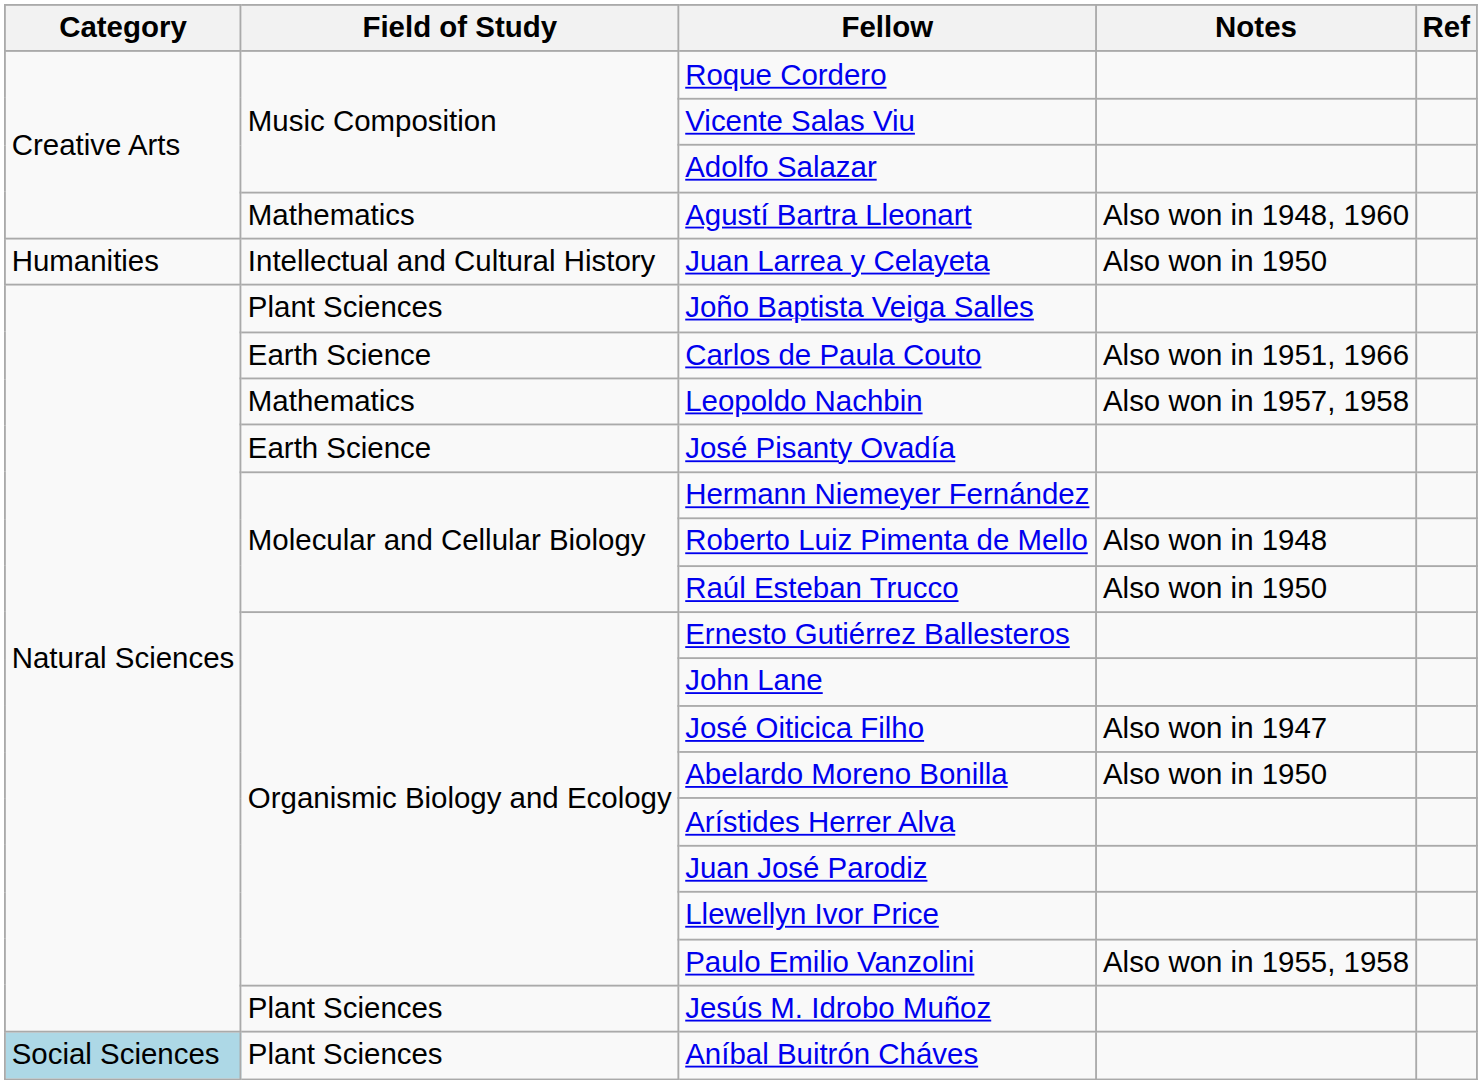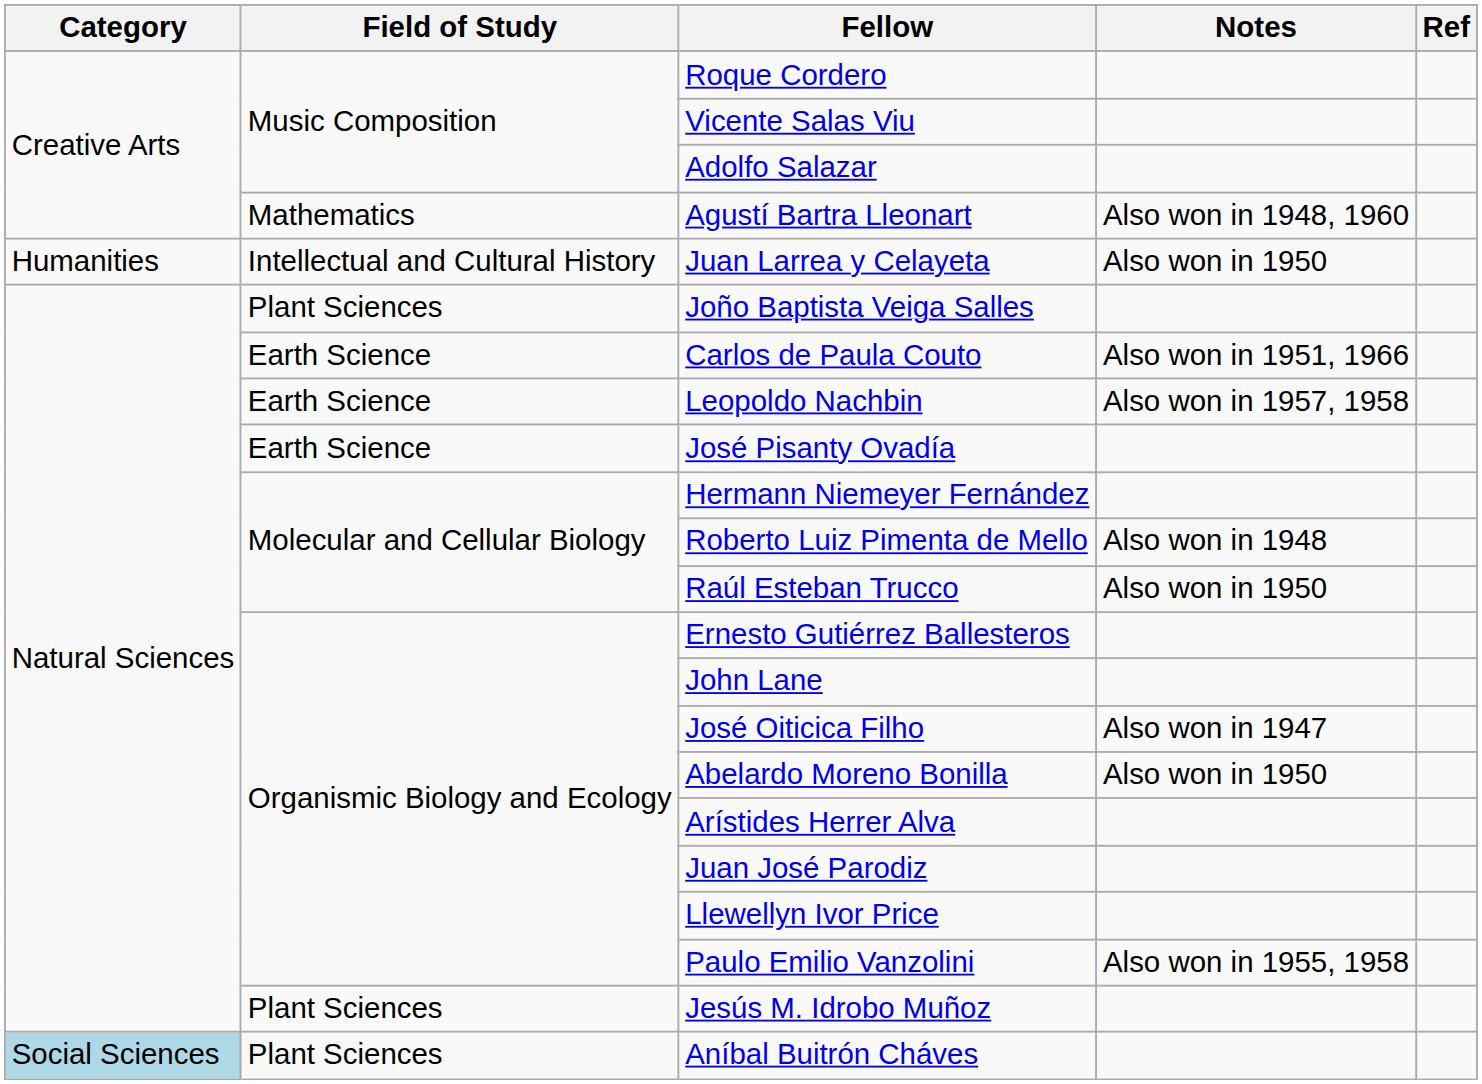 <table class="wikitable sortable">
 <tr>
 <th>Category</th>
 <th>Field of Study</th>
 <th>Fellow</th>
 <th>Notes</th>
 <th class="unsortable">Ref</th>
 </tr>
 <tr>
 <td rowspan="4">Creative Arts</td>
 <td rowspan="3">Music Composition</td>
 <td><a href='#'>Roque Cordero</a></td>
 <td></td>
 <td></td>
 </tr>
 <tr>
 <td><a href='#'>Vicente Salas Viu</a></td>
 <td></td>
 <td></td>
 </tr>
 <tr>
 <td><a href='#'>Adolfo Salazar</a></td>
 <td></td>
 <td></td>
 </tr>
 <tr>
 <td>Mathematics</td>
 <td><a href='#'>Agustí Bartra Lleonart</a> </td>
 <td>Also won in 1948, 1960</td>
 <td></td>
 </tr>
 <tr>
 <td>Humanities</td>
 <td>Intellectual and Cultural History</td>
 <td><a href='#'>Juan Larrea y Celayeta</a> </td>
 <td>Also won in 1950</td>
 <td></td>
 </tr>
 <tr>
 <td rowspan="16">Natural Sciences</td>
 <td>Plant Sciences</td>
 <td><a href='#'>Joño Baptista Veiga Salles</a></td>
 <td></td>
 <td></td>
 </tr>
 <tr>
 <td>Earth Science</td>
 <td><a href='#'>Carlos de Paula Couto</a></td>
 <td>Also won in 1951, 1966</td>
 <td></td>
 </tr>
 <tr>
-<td>Mathematics</td>
+<td>Earth Science</td>
 <td><a href='#'>Leopoldo Nachbin</a></td>
 <td>Also won in 1957, 1958</td>
 <td></td>
 </tr>
 <tr>
 <td>Earth Science</td>
 <td><a href='#'>José Pisanty Ovadía</a></td>
 <td></td>
 <td></td>
 </tr>
 <tr>
 <td rowspan="3">Molecular and Cellular Biology</td>
 <td><a href='#'>Hermann Niemeyer Fernández</a></td>
 <td></td>
 <td></td>
 </tr>
 <tr>
 <td><a href='#'>Roberto Luiz Pimenta de Mello</a></td>
 <td>Also won in 1948</td>
 <td></td>
 </tr>
 <tr>
 <td><a href='#'>Raúl Esteban Trucco</a></td>
 <td>Also won in 1950</td>
 <td></td>
 </tr>
 <tr>
 <td rowspan="8">Organismic Biology and Ecology</td>
 <td><a href='#'>Ernesto Gutiérrez Ballesteros</a></td>
 <td></td>
 <td></td>
 </tr>
 <tr>
 <td><a href='#'>John Lane</a></td>
 <td></td>
 <td></td>
 </tr>
 <tr>
 <td><a href='#'>José Oiticica Filho</a></td>
 <td>Also won in 1947</td>
 <td></td>
 </tr>
 <tr>
 <td><a href='#'>Abelardo Moreno Bonilla</a></td>
 <td>Also won in 1950</td>
 <td></td>
 </tr>
 <tr>
 <td><a href='#'>Arístides Herrer Alva</a></td>
 <td></td>
 <td></td>
 </tr>
 <tr>
 <td><a href='#'>Juan José Parodiz</a>  </td>
 <td></td>
 <td></td>
 </tr>
 <tr>
 <td><a href='#'>Llewellyn Ivor Price</a></td>
 <td></td>
 <td></td>
 </tr>
 <tr>
 <td><a href='#'>Paulo Emilio Vanzolini</a></td>
 <td>Also won in 1955, 1958</td>
 <td></td>
 </tr>
 <tr>
 <td>Plant Sciences</td>
 <td><a href='#'>Jesús M. Idrobo Muñoz</a></td>
 <td></td>
 <td></td>
 </tr>
 <tr>
 <td style="background: lightblue;">Social Sciences</td>
 <td>Plant Sciences</td>
 <td><a href='#'>Aníbal Buitrón Cháves</a></td>
 <td></td>
 <td></td>
 </tr>
 </table>
